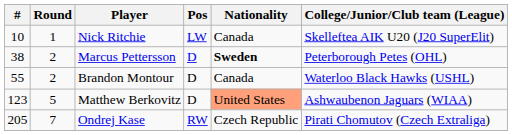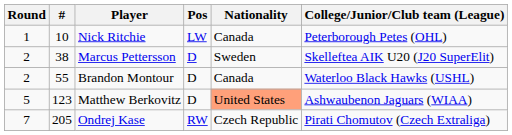 <table class="wikitable">
 <tr>
+<th>Round</th>
 <th>#</th>
-<th>Round</th>
 <th>Player</th>
 <th>Pos</th>
 <th>Nationality</th>
 <th>College/Junior/Club team (League)</th>
 </tr>
 <tr>
+<td style="text-align:center">1</td>
 <td style="text-align:center">10</td>
-<td style="text-align:center">1</td>
 <td><a href='#'>Nick Ritchie</a></td>
 <td><a href='#'>LW</a></td>
 <td> Canada</td>
+<td><a href='#'>Peterborough Petes</a> (<a href='#'>OHL</a>)</td>
+</tr>
+<tr>
+<td style="text-align:center">2</td>
+<td style="text-align:center">38</td>
+<td><a href='#'>Marcus Pettersson</a></td>
+<td><a href='#'>D</a></td>
+<td> Sweden</td>
 <td><a href='#'>Skelleftea AIK</a> U20 (<a href='#'>J20 SuperElit</a>)</td>
 </tr>
 <tr>
-<td style="text-align:center">38</td>
 <td style="text-align:center">2</td>
-<td><a href='#'>Marcus Pettersson</a></td>
-<td><a href='#'>D</a></td>
-<td><strong> Sweden</strong></td>
-<td><a href='#'>Peterborough Petes</a> (<a href='#'>OHL</a>)</td>
-</tr>
-<tr>
 <td style="text-align:center">55</td>
-<td style="text-align:center">2</td>
 <td>Brandon Montour</td>
 <td>D</td>
 <td> Canada</td>
 <td><a href='#'>Waterloo Black Hawks</a> (<a href='#'>USHL</a>)</td>
 </tr>
 <tr>
+<td style="text-align:center">5</td>
 <td style="text-align:center">123</td>
-<td style="text-align:center">5</td>
 <td>Matthew Berkovitz</td>
 <td>D</td>
 <td style="background: lightsalmon;"> United States</td>
 <td><a href='#'>Ashwaubenon Jaguars</a> (<a href='#'>WIAA</a>)</td>
 </tr>
 <tr>
+<td style="text-align:center">7</td>
 <td style="text-align:center">205</td>
-<td style="text-align:center">7</td>
 <td><a href='#'>Ondrej Kase</a></td>
 <td><a href='#'>RW</a></td>
 <td> Czech Republic</td>
 <td><a href='#'>Pirati Chomutov</a> (<a href='#'>Czech Extraliga</a>)</td>
 </tr>
 </table>
